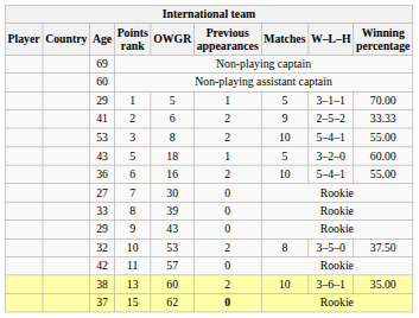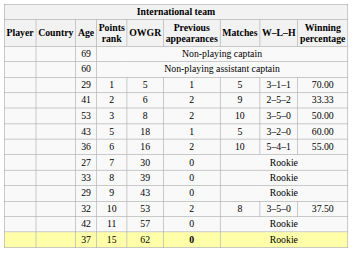 <table class="wikitable sortable" style="text-align:center">
 <tr>
 <th colspan=9>International team</th>
 </tr>
 <tr>
 <th>Player</th>
 <th>Country</th>
 <th>Age</th>
 <th data-sort-type="number">Points<br>rank</th>
 <th data-sort-type="number">OWGR</th>
 <th data-sort-type="number">Previous<br>appearances</th>
 <th data-sort-type="number">Matches</th>
 <th data-sort-type="number">W–L–H</th>
 <th data-sort-type="number">Winning<br>percentage</th>
 </tr>
 <tr>
 <td align=left></td>
 <td align=left></td>
 <td>69</td>
 <td colspan=6>Non-playing captain</td>
 </tr>
 <tr>
 <td align=left></td>
 <td align=left></td>
 <td>60</td>
 <td colspan=6>Non-playing assistant captain</td>
 </tr>
 <tr>
 <td align=left></td>
 <td align=left></td>
 <td>29</td>
 <td>1</td>
 <td>5</td>
 <td>1</td>
 <td>5</td>
 <td>3–1–1</td>
 <td>70.00</td>
 </tr>
 <tr>
 <td align=left></td>
 <td align=left></td>
 <td>41</td>
 <td>2</td>
 <td>6</td>
 <td>2</td>
 <td>9</td>
 <td>2–5–2</td>
 <td>33.33</td>
 </tr>
 <tr>
 <td align=left></td>
 <td align=left></td>
 <td>53</td>
 <td>3</td>
 <td>8</td>
 <td>2</td>
 <td>10</td>
-<td>5–4–1</td>
-<td>55.00</td>
+<td>3–5–0</td>
+<td>50.00</td>
 </tr>
 <tr>
 <td align=left></td>
 <td align=left></td>
 <td>43</td>
 <td>5</td>
 <td>18</td>
 <td>1</td>
 <td>5</td>
 <td>3–2–0</td>
 <td>60.00</td>
 </tr>
 <tr>
 <td align=left></td>
 <td align=left></td>
 <td>36</td>
 <td>6</td>
 <td>16</td>
 <td>2</td>
 <td>10</td>
 <td>5–4–1</td>
 <td>55.00</td>
 </tr>
 <tr>
 <td align=left></td>
 <td align=left></td>
 <td>27</td>
 <td>7</td>
 <td>30</td>
 <td>0</td>
 <td colspan=3>Rookie</td>
 </tr>
 <tr>
 <td align=left></td>
 <td align=left></td>
 <td>33</td>
 <td>8</td>
 <td>39</td>
 <td>0</td>
 <td colspan=3>Rookie</td>
 </tr>
 <tr>
 <td align=left></td>
 <td align=left></td>
 <td>29</td>
 <td>9</td>
 <td>43</td>
 <td>0</td>
 <td colspan=3>Rookie</td>
 </tr>
 <tr>
 <td align=left></td>
 <td align=left></td>
 <td>32</td>
 <td>10</td>
 <td>53</td>
 <td>2</td>
 <td>8</td>
 <td>3–5–0</td>
 <td>37.50</td>
 </tr>
 <tr>
 <td align=left></td>
 <td align=left></td>
 <td>42</td>
 <td>11</td>
 <td>57</td>
 <td>0</td>
 <td colspan=3>Rookie</td>
 </tr>
 <tr style="background:#ffa;">
 <td align=left></td>
 <td align=left></td>
-<td>38</td>
-<td>13</td>
-<td>60</td>
-<td>2</td>
-<td>10</td>
-<td>3–6–1</td>
-<td>35.00</td>
-</tr>
-<tr style="background:#ffa;">
-<td align=left></td>
-<td align=left></td>
 <td>37</td>
 <td>15</td>
 <td>62</td>
 <td><strong>0</strong></td>
 <td colspan=3>Rookie</td>
 </tr>
 </table>
